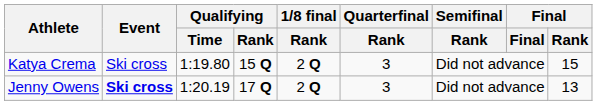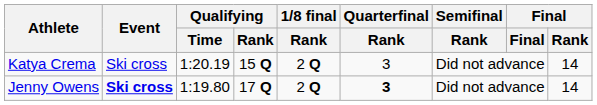 <table class="wikitable">
 <tr>
 <th rowspan="2">Athlete</th>
 <th rowspan="2">Event</th>
 <th colspan="2">Qualifying</th>
 <th>1/8 final</th>
 <th>Quarterfinal</th>
 <th>Semifinal</th>
 <th colspan="2">Final</th>
 </tr>
 <tr>
 <th>Time</th>
 <th>Rank</th>
 <th>Rank</th>
 <th>Rank</th>
 <th>Rank</th>
 <th>Final</th>
 <th>Rank</th>
 </tr>
 <tr>
 <td><a href='#'>Katya Crema</a></td>
 <td><a href='#'>Ski cross</a></td>
-<td align="center">1:19.80</td>
+<td align="center">1:20.19</td>
 <td align="center">15 <strong>Q</strong></td>
 <td align="center">2 <strong>Q</strong></td>
 <td align="center">3</td>
 <td align="center" colspan="2">Did not advance</td>
-<td align="center">15</td>
+<td align="center">14</td>
 </tr>
 <tr>
 <td><a href='#'>Jenny Owens</a></td>
 <td><strong><a href='#'>Ski cross</a></strong></td>
-<td align="center">1:20.19</td>
+<td align="center">1:19.80</td>
 <td align="center">17 <strong>Q</strong></td>
 <td align="center">2 <strong>Q</strong></td>
-<td align="center">3</td>
+<td align="center"><strong>3</strong></td>
 <td align="center" colspan="2">Did not advance</td>
-<td align="center">13</td>
+<td align="center">14</td>
 </tr>
 </table>
